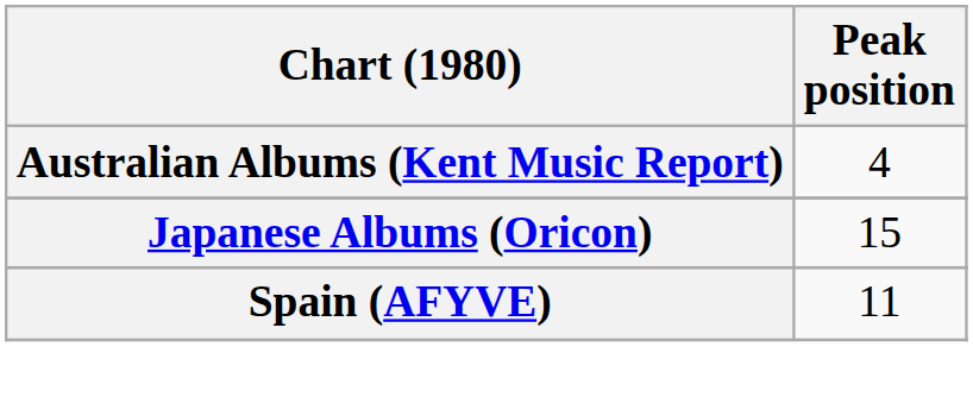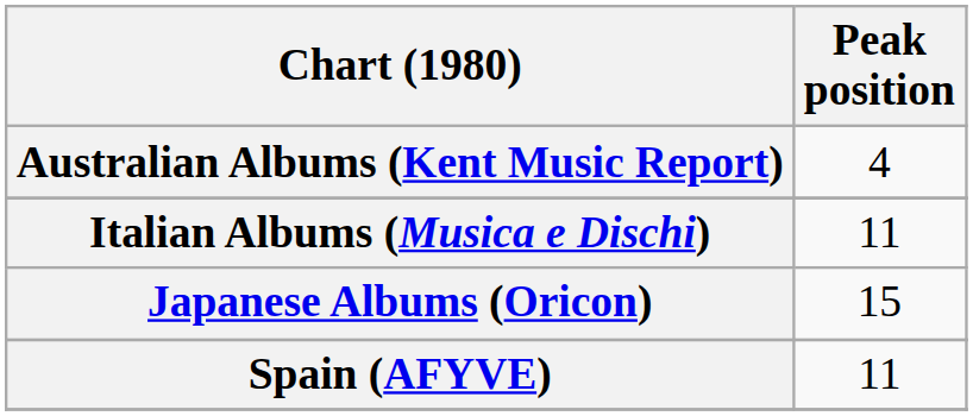 <table class="wikitable sortable plainrowheaders" style="text-align:center">
 <tr>
 <th scope="col">Chart (1980)</th>
 <th scope="col">Peak<br>position</th>
 </tr>
 <tr>
 <th scope="row">Australian Albums (<a href='#'>Kent Music Report</a>)</th>
 <td align="center">4</td>
 </tr>
 <tr>
 </tr>
 <tr>
 </tr>
 <tr>
 </tr>
 <tr>
+</tr>
+<tr>
+<th scope="row">Italian Albums (<em><a href='#'>Musica e Dischi</a></em>)</th>
+<td align="center">11</td>
 </tr>
 <tr>
 <th scope="row"><a href='#'>Japanese Albums</a> (<a href='#'>Oricon</a>)</th>
 <td align="center">15</td>
 </tr>
 <tr>
 </tr>
 <tr>
 </tr>
 <tr>
 <th scope="row">Spain (<a href='#'>AFYVE</a>)</th>
 <td align="center">11</td>
 </tr>
 <tr>
 </tr>
 <tr>
 </tr>
 <tr>
 </tr>
 </table>
